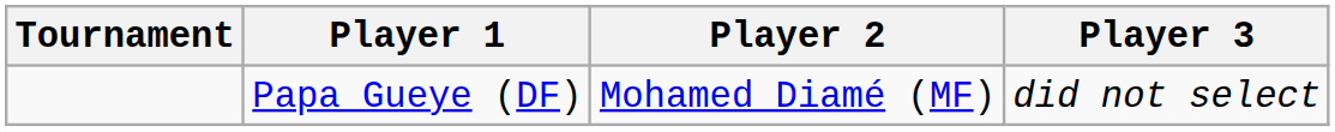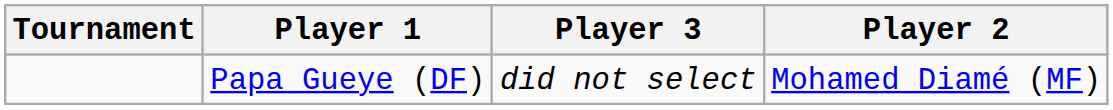 <table class="wikitable">
 <tr>
 <th>Tournament</th>
 <th>Player 1</th>
+<th>Player 3</th>
 <th>Player 2</th>
-<th>Player 3</th>
 </tr>
 <tr>
 <td></td>
 <td><a href='#'>Papa Gueye</a> (<a href='#'>DF</a>)</td>
+<td align="center"><em>did not select</em></td>
 <td><a href='#'>Mohamed Diamé</a> (<a href='#'>MF</a>)</td>
-<td align="center"><em>did not select</em></td>
 </tr>
 </table>
